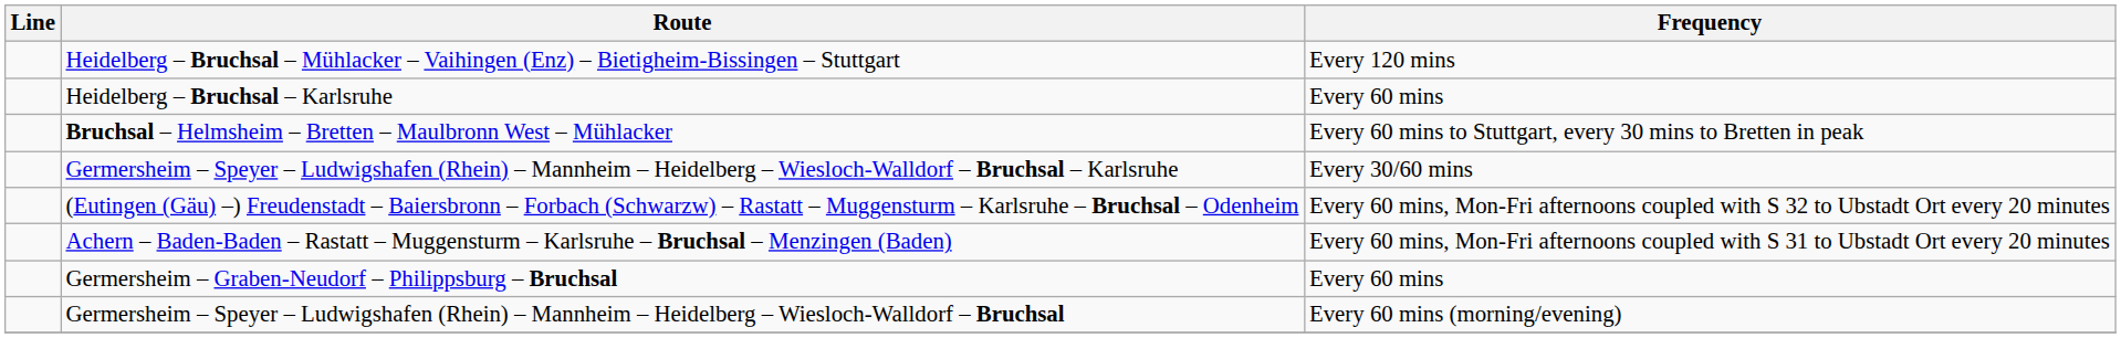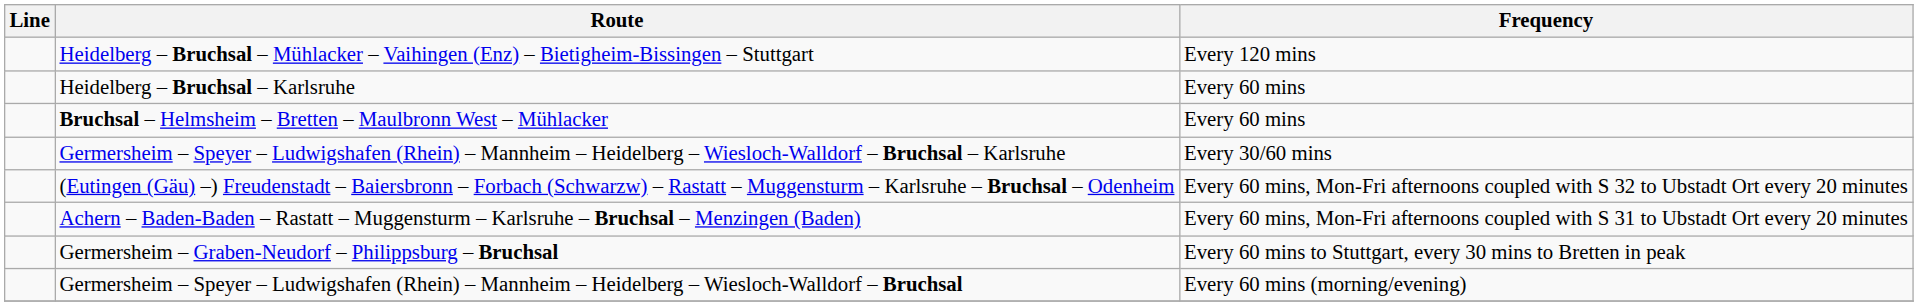 <table class="wikitable">
 <tr style="background-color:#e3e3e3;">
 <th>Line</th>
 <th>Route</th>
 <th>Frequency</th>
 </tr>
 <tr>
 <td align="center"></td>
 <td><a href='#'>Heidelberg</a> – <strong>Bruchsal</strong> – <a href='#'>Mühlacker</a> – <a href='#'>Vaihingen (Enz)</a> – <a href='#'>Bietigheim-Bissingen</a> – Stuttgart</td>
 <td>Every 120 mins</td>
 </tr>
 <tr>
 <td align="center"></td>
 <td>Heidelberg – <strong>Bruchsal</strong> – Karlsruhe</td>
 <td>Every 60 mins</td>
 </tr>
 <tr>
 <td align="center"></td>
 <td><strong>Bruchsal</strong> – <a href='#'>Helmsheim</a> – <a href='#'>Bretten</a> – <a href='#'>Maulbronn West</a> – <a href='#'>Mühlacker</a></td>
-<td>Every 60 mins to Stuttgart, every 30 mins to Bretten in peak</td>
+<td>Every 60 mins</td>
 </tr>
 <tr>
 <td align="center"></td>
 <td><a href='#'>Germersheim</a> – <a href='#'>Speyer</a> – <a href='#'>Ludwigshafen (Rhein)</a> – Mannheim – Heidelberg – <a href='#'>Wiesloch-Walldorf</a> – <strong>Bruchsal</strong> – Karlsruhe</td>
 <td>Every 30/60 mins</td>
 </tr>
 <tr>
 <td align="center"></td>
 <td>(<a href='#'>Eutingen (Gäu)</a> –) <a href='#'>Freudenstadt</a> – <a href='#'>Baiersbronn</a> – <a href='#'>Forbach (Schwarzw)</a> – <a href='#'>Rastatt</a> – <a href='#'>Muggensturm</a> – Karlsruhe – <strong>Bruchsal</strong> – <a href='#'>Odenheim</a></td>
 <td>Every 60 mins, Mon-Fri afternoons coupled with S 32 to Ubstadt Ort every 20 minutes</td>
 </tr>
 <tr>
 <td align="center"></td>
 <td><a href='#'>Achern</a> – <a href='#'>Baden-Baden</a> – Rastatt – Muggensturm – Karlsruhe –  <strong>Bruchsal</strong> – <a href='#'>Menzingen (Baden)</a></td>
 <td>Every 60 mins, Mon-Fri afternoons coupled with S 31 to Ubstadt Ort every 20 minutes</td>
 </tr>
 <tr>
 <td align="center"></td>
 <td>Germersheim – <a href='#'>Graben-Neudorf</a> – <a href='#'>Philippsburg</a> – <strong>Bruchsal</strong></td>
-<td>Every 60 mins</td>
+<td>Every 60 mins to Stuttgart, every 30 mins to Bretten in peak</td>
 </tr>
 <tr>
 <td align="center"></td>
 <td>Germersheim – Speyer – Ludwigshafen (Rhein) – Mannheim – Heidelberg – Wiesloch-Walldorf – <strong>Bruchsal</strong></td>
 <td>Every 60 mins (morning/evening)</td>
 </tr>
 <tr>
 </tr>
 </table>
